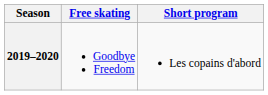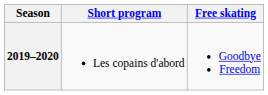 <table class="wikitable" style="text-align:center">
 <tr>
 <th>Season</th>
+<th><a href='#'>Short program</a></th>
 <th><a href='#'>Free skating</a></th>
-<th><a href='#'>Short program</a></th>
 </tr>
 <tr>
 <th>2019–2020 <br> </th>
+<td><br><ul><li>Les copains d'abord <br> </li></ul></td>
 <td><br><ul><li><a href='#'>Goodbye</a> <br> </li><li><a href='#'>Freedom</a> <br> </li></ul></td>
-<td><br><ul><li>Les copains d'abord <br> </li></ul></td>
 </tr>
 </table>
